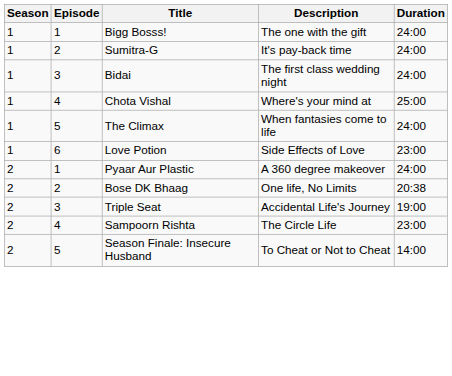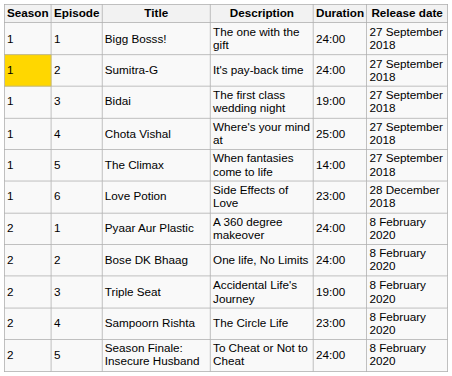 <table class="wikitable">
 <tr>
 <th>Season</th>
 <th>Episode</th>
 <th>Title</th>
 <th>Description</th>
 <th>Duration</th>
+<th>Release date</th>
 </tr>
 <tr>
 <td>1</td>
 <td>1</td>
 <td>Bigg Bosss!</td>
 <td>The one with the gift</td>
 <td>24:00</td>
+<td>27 September 2018</td>
 </tr>
 <tr>
-<td>1</td>
+<td style="background: gold;">1</td>
 <td>2</td>
 <td>Sumitra-G</td>
 <td>It's pay-back time</td>
 <td>24:00</td>
+<td>27 September 2018</td>
 </tr>
 <tr>
 <td>1</td>
 <td>3</td>
 <td>Bidai</td>
 <td>The first class wedding night</td>
-<td>24:00</td>
+<td>19:00</td>
+<td>27 September 2018</td>
 </tr>
 <tr>
 <td>1</td>
 <td>4</td>
 <td>Chota Vishal</td>
 <td>Where's your mind at</td>
 <td>25:00</td>
+<td>27 September 2018</td>
 </tr>
 <tr>
 <td>1</td>
 <td>5</td>
 <td>The Climax</td>
 <td>When fantasies come to life</td>
-<td>24:00</td>
+<td>14:00</td>
+<td>27 September 2018</td>
 </tr>
 <tr>
 <td>1</td>
 <td>6</td>
 <td>Love Potion</td>
 <td>Side Effects of Love</td>
 <td>23:00</td>
+<td>28 December 2018</td>
 </tr>
 <tr>
 <td>2</td>
 <td>1</td>
 <td>Pyaar Aur Plastic</td>
 <td>A 360 degree makeover</td>
 <td>24:00</td>
+<td>8 February 2020</td>
 </tr>
 <tr>
 <td>2</td>
 <td>2</td>
 <td>Bose DK Bhaag</td>
 <td>One life, No Limits</td>
-<td>20:38</td>
+<td>24:00</td>
+<td>8 February 2020</td>
 </tr>
 <tr>
 <td>2</td>
 <td>3</td>
 <td>Triple Seat</td>
 <td>Accidental Life's Journey</td>
 <td>19:00</td>
+<td>8 February 2020</td>
 </tr>
 <tr>
 <td>2</td>
 <td>4</td>
 <td>Sampoorn Rishta</td>
 <td>The Circle Life</td>
 <td>23:00</td>
+<td>8 February 2020</td>
 </tr>
 <tr>
 <td>2</td>
 <td>5</td>
 <td>Season Finale: Insecure Husband</td>
 <td>To Cheat or Not to Cheat</td>
-<td>14:00</td>
+<td>24:00</td>
+<td>8 February 2020</td>
 </tr>
 </table>
